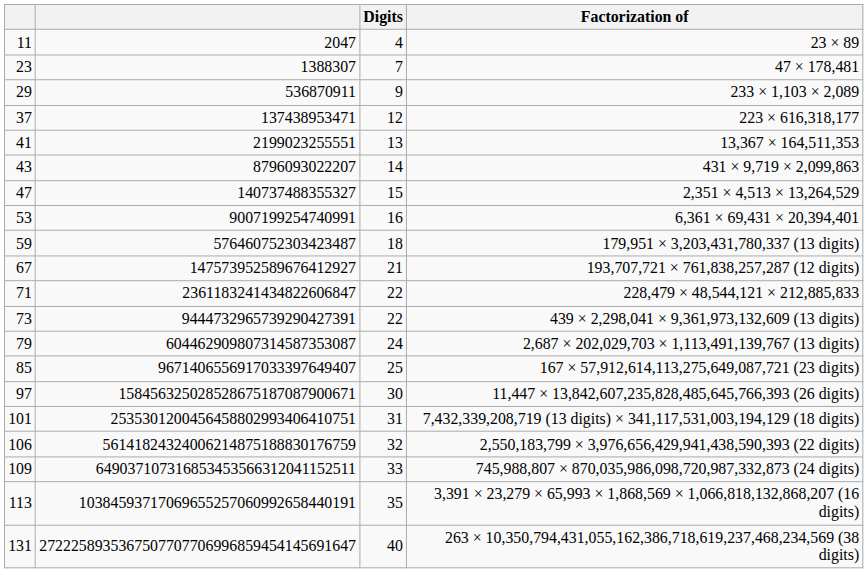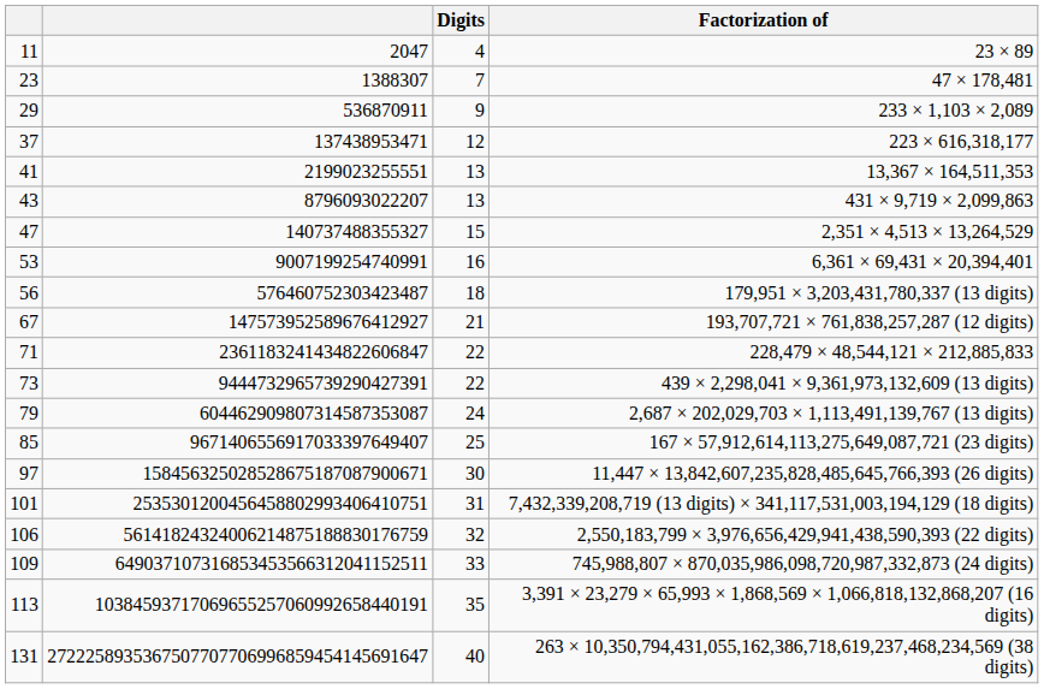 <table class="wikitable" style="text-align:right;">
 <tr>
 <th></th>
 <th></th>
 <th>Digits</th>
 <th>Factorization of </th>
 </tr>
 <tr>
 <td>11</td>
 <td>2047</td>
 <td>4</td>
 <td>23 × 89</td>
 </tr>
 <tr>
 <td>23</td>
 <td>1388307</td>
 <td>7</td>
 <td>47 × 178,481</td>
 </tr>
 <tr>
 <td>29</td>
 <td>536870911</td>
 <td>9</td>
 <td>233 × 1,103 × 2,089</td>
 </tr>
 <tr>
 <td>37</td>
 <td>137438953471</td>
 <td>12</td>
 <td>223 × 616,318,177</td>
 </tr>
 <tr>
 <td>41</td>
 <td>2199023255551</td>
 <td>13</td>
 <td>13,367 × 164,511,353</td>
 </tr>
 <tr>
 <td>43</td>
 <td>8796093022207</td>
-<td>14</td>
+<td>13</td>
 <td>431 × 9,719 × 2,099,863</td>
 </tr>
 <tr>
 <td>47</td>
 <td>140737488355327</td>
 <td>15</td>
 <td>2,351 × 4,513 × 13,264,529</td>
 </tr>
 <tr>
 <td>53</td>
 <td>9007199254740991</td>
 <td>16</td>
 <td>6,361 × 69,431 × 20,394,401</td>
 </tr>
 <tr>
-<td>59</td>
+<td>56</td>
 <td>576460752303423487</td>
 <td>18</td>
 <td>179,951 × 3,203,431,780,337 (13 digits)</td>
 </tr>
 <tr>
 <td>67</td>
 <td>147573952589676412927</td>
 <td>21</td>
 <td>193,707,721 × 761,838,257,287 (12 digits)</td>
 </tr>
 <tr>
 <td>71</td>
 <td>2361183241434822606847</td>
 <td>22</td>
 <td>228,479 × 48,544,121 × 212,885,833</td>
 </tr>
 <tr>
 <td>73</td>
 <td>9444732965739290427391</td>
 <td>22</td>
 <td>439 × 2,298,041 × 9,361,973,132,609 (13 digits)</td>
 </tr>
 <tr>
 <td>79</td>
 <td>604462909807314587353087</td>
 <td>24</td>
 <td>2,687 × 202,029,703 × 1,113,491,139,767 (13 digits)</td>
 </tr>
 <tr>
 <td>85</td>
 <td>9671406556917033397649407</td>
 <td>25</td>
 <td>167 × 57,912,614,113,275,649,087,721 (23 digits)</td>
 </tr>
 <tr>
 <td>97</td>
 <td>158456325028528675187087900671</td>
 <td>30</td>
 <td>11,447 × 13,842,607,235,828,485,645,766,393 (26 digits)</td>
 </tr>
 <tr>
 <td>101</td>
 <td>2535301200456458802993406410751</td>
 <td>31</td>
 <td>7,432,339,208,719 (13 digits) × 341,117,531,003,194,129 (18 digits)</td>
 </tr>
 <tr>
 <td>106</td>
 <td>56141824324006214875188830176759</td>
 <td>32</td>
 <td>2,550,183,799 × 3,976,656,429,941,438,590,393 (22 digits)</td>
 </tr>
 <tr>
 <td>109</td>
 <td>649037107316853453566312041152511</td>
 <td>33</td>
 <td>745,988,807 × 870,035,986,098,720,987,332,873 (24 digits)</td>
 </tr>
 <tr>
 <td>113</td>
 <td>10384593717069655257060992658440191</td>
 <td>35</td>
 <td>3,391 × 23,279 × 65,993 × 1,868,569 × 1,066,818,132,868,207 (16 digits)</td>
 </tr>
 <tr>
 <td>131</td>
 <td>2722258935367507707706996859454145691647</td>
 <td>40</td>
 <td>263 × 10,350,794,431,055,162,386,718,619,237,468,234,569 (38 digits)</td>
 </tr>
 </table>
